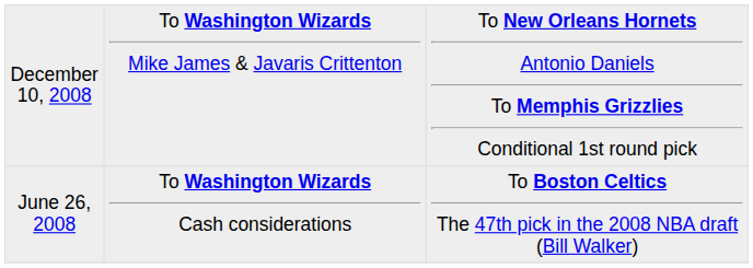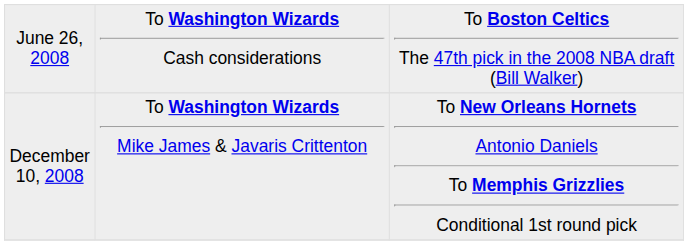 <table border=1 style="border-collapse:collapse; text-align: center; width: 100%" bordercolor="#DFDFDF"  cellpadding="4">
+<tr>
+</tr>
+<tr bgcolor="eeeeee">
+<td style="width:12%">June 26, <a href='#'>2008</a></td>
+<td style="width:44%" valign="top">To <strong><a href='#'>Washington Wizards</a></strong><hr>Cash considerations</td>
+<td style="width:44%" valign="top">To <strong><a href='#'>Boston Celtics</a></strong><hr>The <a href='#'>47th pick in the 2008 NBA draft</a> (<a href='#'>Bill Walker</a>)</td>
+</tr>
 <tr>
 </tr>
 <tr bgcolor="eeeeee">
 <td style="width:12%">December 10, <a href='#'>2008</a></td>
 <td style="width:44%" valign="top">To <strong><a href='#'>Washington Wizards</a></strong><hr><a href='#'>Mike James</a> & <a href='#'>Javaris Crittenton</a></td>
 <td style="width:44%" valign="top">To <strong><a href='#'>New Orleans Hornets</a></strong><hr><a href='#'>Antonio Daniels</a><hr>To <strong><a href='#'>Memphis Grizzlies</a></strong><hr>Conditional 1st round pick</td>
 </tr>
 <tr>
 </tr>
-<tr bgcolor="eeeeee">
-<td style="width:12%">June 26, <a href='#'>2008</a></td>
-<td style="width:44%" valign="top">To <strong><a href='#'>Washington Wizards</a></strong><hr>Cash considerations</td>
-<td style="width:44%" valign="top">To <strong><a href='#'>Boston Celtics</a></strong><hr>The <a href='#'>47th pick in the 2008 NBA draft</a> (<a href='#'>Bill Walker</a>)</td>
-</tr>
-<tr>
-</tr>
 </table>
